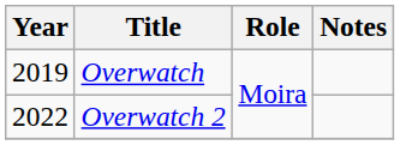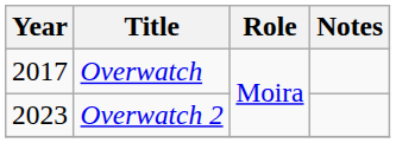 <table class="wikitable">
 <tr>
 <th>Year</th>
 <th>Title</th>
 <th>Role</th>
 <th>Notes</th>
 </tr>
 <tr>
-<td>2019</td>
+<td>2017</td>
 <td><em><a href='#'>Overwatch</a></em></td>
 <td rowspan="2"><a href='#'>Moira</a></td>
 <td></td>
 </tr>
 <tr>
-<td>2022</td>
+<td>2023</td>
 <td><em><a href='#'>Overwatch 2</a></em></td>
 <td></td>
 </tr>
 <tr>
 </tr>
 </table>
